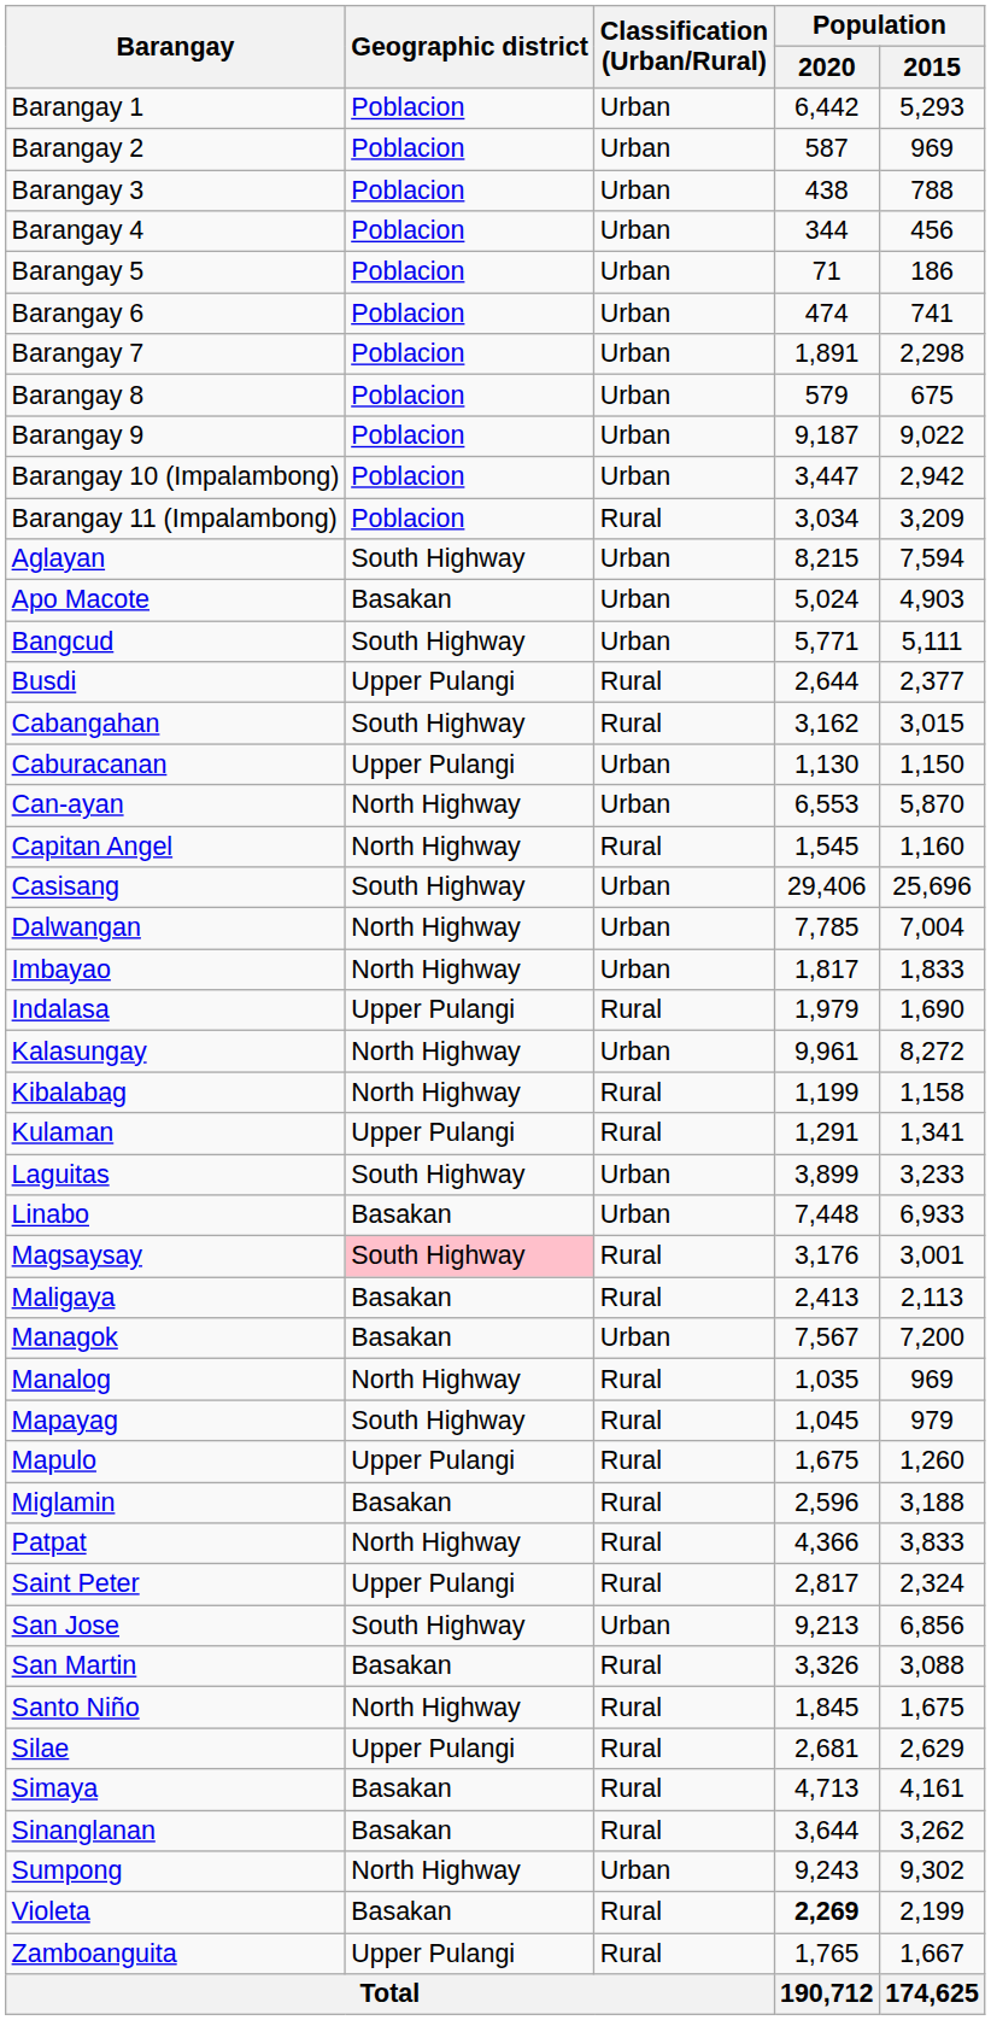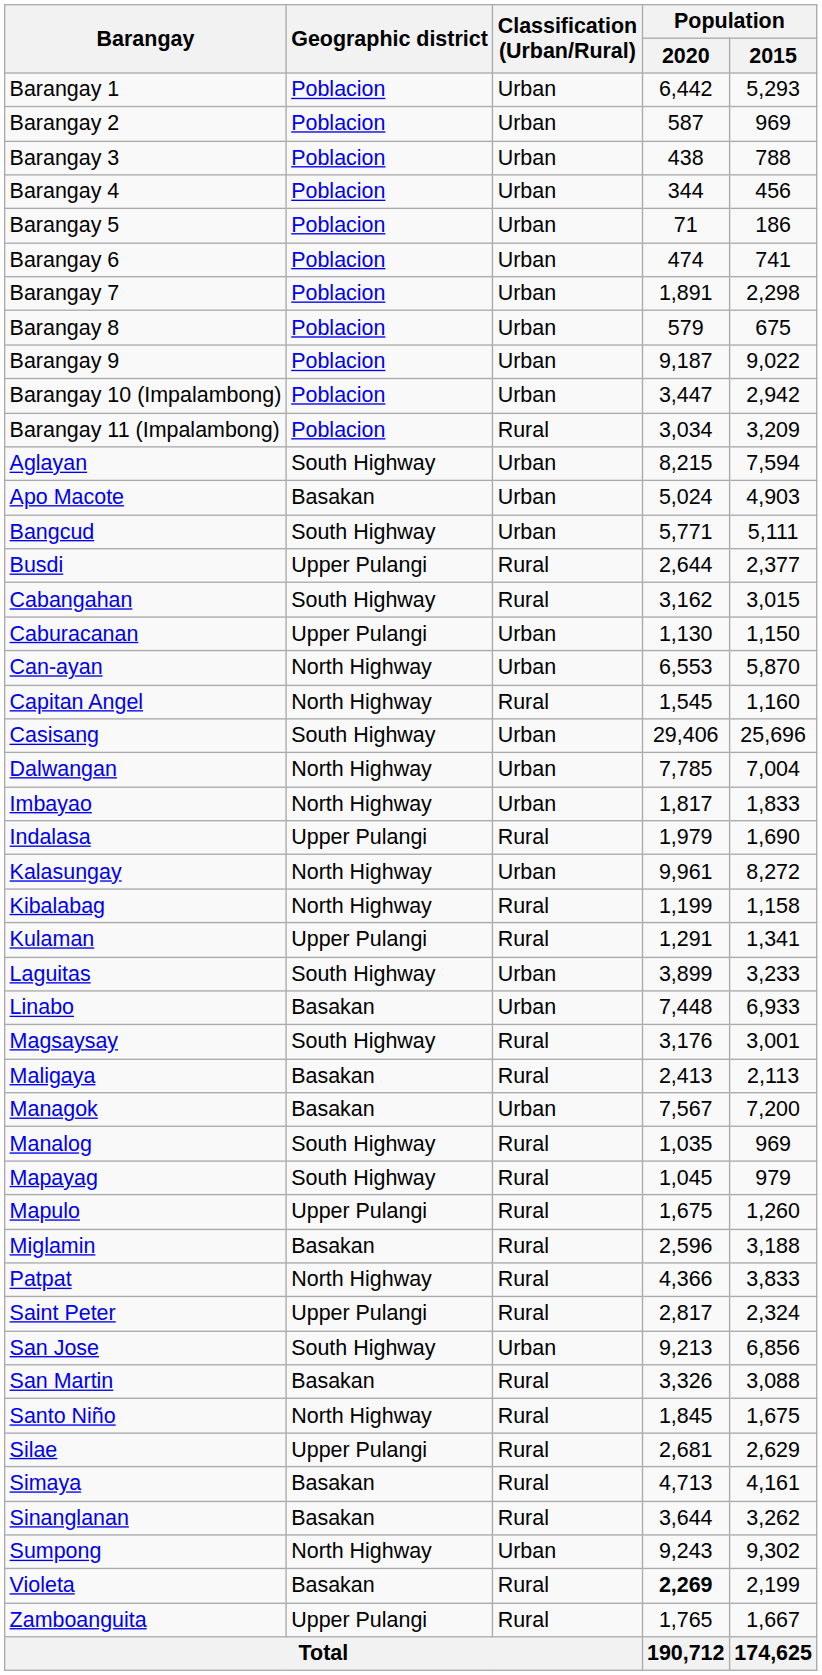 <table class="wikitable sortable">
 <tr>
 <th rowspan="2">Barangay</th>
 <th rowspan="2">Geographic district</th>
 <th rowspan="2">Classification<br>(Urban/Rural)</th>
 <th colspan="2">Population</th>
 </tr>
 <tr>
 <th>2020</th>
 <th>2015</th>
 </tr>
 <tr>
 <td>Barangay 1</td>
 <td><a href='#'>Poblacion</a></td>
 <td>Urban</td>
 <td align="center">6,442 </td>
 <td align="center">5,293</td>
 </tr>
 <tr>
 <td>Barangay 2</td>
 <td><a href='#'>Poblacion</a></td>
 <td>Urban</td>
 <td align="center">587 </td>
 <td align="center">969</td>
 </tr>
 <tr>
 <td>Barangay 3</td>
 <td><a href='#'>Poblacion</a></td>
 <td>Urban</td>
 <td align="center">438 </td>
 <td align="center">788</td>
 </tr>
 <tr>
 <td>Barangay 4</td>
 <td><a href='#'>Poblacion</a></td>
 <td>Urban</td>
 <td align="center">344 </td>
 <td align="center">456</td>
 </tr>
 <tr>
 <td>Barangay 5</td>
 <td><a href='#'>Poblacion</a></td>
 <td>Urban</td>
 <td align="center">71 </td>
 <td align="center">186</td>
 </tr>
 <tr>
 <td>Barangay 6</td>
 <td><a href='#'>Poblacion</a></td>
 <td>Urban</td>
 <td align="center">474 </td>
 <td align="center">741</td>
 </tr>
 <tr>
 <td>Barangay 7</td>
 <td><a href='#'>Poblacion</a></td>
 <td>Urban</td>
 <td align="center">1,891 </td>
 <td align="center">2,298</td>
 </tr>
 <tr>
 <td>Barangay 8</td>
 <td><a href='#'>Poblacion</a></td>
 <td>Urban</td>
 <td align="center">579 </td>
 <td align="center">675</td>
 </tr>
 <tr>
 <td>Barangay 9</td>
 <td><a href='#'>Poblacion</a></td>
 <td>Urban</td>
 <td align="center">9,187 </td>
 <td align="center">9,022</td>
 </tr>
 <tr>
 <td>Barangay 10 (Impalambong)</td>
 <td><a href='#'>Poblacion</a></td>
 <td>Urban</td>
 <td align="center">3,447 </td>
 <td align="center">2,942</td>
 </tr>
 <tr>
 <td>Barangay 11 (Impalambong)</td>
 <td><a href='#'>Poblacion</a></td>
 <td>Rural</td>
 <td align="center">3,034 </td>
 <td align="center">3,209</td>
 </tr>
 <tr>
 <td><a href='#'>Aglayan</a></td>
 <td>South Highway</td>
 <td>Urban</td>
 <td align="center">8,215 </td>
 <td align="center">7,594</td>
 </tr>
 <tr>
 <td><a href='#'>Apo Macote</a></td>
 <td>Basakan</td>
 <td>Urban</td>
 <td align="center">5,024 </td>
 <td align="center">4,903</td>
 </tr>
 <tr>
 <td><a href='#'>Bangcud</a></td>
 <td>South Highway</td>
 <td>Urban</td>
 <td align="center">5,771 </td>
 <td align="center">5,111</td>
 </tr>
 <tr>
 <td><a href='#'>Busdi</a></td>
 <td>Upper Pulangi</td>
 <td>Rural</td>
 <td align="center">2,644 </td>
 <td align="center">2,377</td>
 </tr>
 <tr>
 <td><a href='#'>Cabangahan</a></td>
 <td>South Highway</td>
 <td>Rural</td>
 <td align="center">3,162 </td>
 <td align="center">3,015</td>
 </tr>
 <tr>
 <td><a href='#'>Caburacanan</a></td>
 <td>Upper Pulangi</td>
 <td>Urban</td>
 <td align="center">1,130 </td>
 <td align="center">1,150</td>
 </tr>
 <tr>
 <td><a href='#'>Can-ayan</a></td>
 <td>North Highway</td>
 <td>Urban</td>
 <td align="center">6,553 </td>
 <td align="center">5,870</td>
 </tr>
 <tr>
 <td><a href='#'>Capitan Angel</a></td>
 <td>North Highway</td>
 <td>Rural</td>
 <td align="center">1,545 </td>
 <td align="center">1,160</td>
 </tr>
 <tr>
 <td><a href='#'>Casisang</a></td>
 <td>South Highway</td>
 <td>Urban</td>
 <td align="center">29,406 </td>
 <td align="center">25,696</td>
 </tr>
 <tr>
 <td><a href='#'>Dalwangan</a></td>
 <td>North Highway</td>
 <td>Urban</td>
 <td align="center">7,785 </td>
 <td align="center">7,004</td>
 </tr>
 <tr>
 <td><a href='#'>Imbayao</a></td>
 <td>North Highway</td>
 <td>Urban</td>
 <td align="center">1,817 </td>
 <td align="center">1,833</td>
 </tr>
 <tr>
 <td><a href='#'>Indalasa</a></td>
 <td>Upper Pulangi</td>
 <td>Rural</td>
 <td align="center">1,979 </td>
 <td align="center">1,690</td>
 </tr>
 <tr>
 <td><a href='#'>Kalasungay</a></td>
 <td>North Highway</td>
 <td>Urban</td>
 <td align="center">9,961 </td>
 <td align="center">8,272</td>
 </tr>
 <tr>
 <td><a href='#'>Kibalabag</a></td>
 <td>North Highway</td>
 <td>Rural</td>
 <td align="center">1,199 </td>
 <td align="center">1,158</td>
 </tr>
 <tr>
 <td><a href='#'>Kulaman</a></td>
 <td>Upper Pulangi</td>
 <td>Rural</td>
 <td align="center">1,291 </td>
 <td align="center">1,341</td>
 </tr>
 <tr>
 <td><a href='#'>Laguitas</a></td>
 <td>South Highway</td>
 <td>Urban</td>
 <td align="center">3,899 </td>
 <td align="center">3,233</td>
 </tr>
 <tr>
 <td><a href='#'>Linabo</a></td>
 <td>Basakan</td>
 <td>Urban</td>
 <td align="center">7,448 </td>
 <td align="center">6,933</td>
 </tr>
 <tr>
 <td><a href='#'>Magsaysay</a></td>
-<td style="background: pink;">South Highway</td>
+<td>South Highway</td>
 <td>Rural</td>
 <td align="center">3,176 </td>
 <td align="center">3,001</td>
 </tr>
 <tr>
 <td><a href='#'>Maligaya</a></td>
 <td>Basakan</td>
 <td>Rural</td>
 <td align="center">2,413 </td>
 <td align="center">2,113</td>
 </tr>
 <tr>
 <td><a href='#'>Managok</a></td>
 <td>Basakan</td>
 <td>Urban</td>
 <td align="center">7,567 </td>
 <td align="center">7,200</td>
 </tr>
 <tr>
 <td><a href='#'>Manalog</a></td>
-<td>North Highway</td>
+<td>South Highway</td>
 <td>Rural</td>
 <td align="center">1,035 </td>
 <td align="center">969</td>
 </tr>
 <tr>
 <td><a href='#'>Mapayag</a></td>
 <td>South Highway</td>
 <td>Rural</td>
 <td align="center">1,045 </td>
 <td align="center">979</td>
 </tr>
 <tr>
 <td><a href='#'>Mapulo</a></td>
 <td>Upper Pulangi</td>
 <td>Rural</td>
 <td align="center">1,675 </td>
 <td align="center">1,260</td>
 </tr>
 <tr>
 <td><a href='#'>Miglamin</a></td>
 <td>Basakan</td>
 <td>Rural</td>
 <td align="center">2,596 </td>
 <td align="center">3,188</td>
 </tr>
 <tr>
 <td><a href='#'>Patpat</a></td>
 <td>North Highway</td>
 <td>Rural</td>
 <td align="center">4,366 </td>
 <td align="center">3,833</td>
 </tr>
 <tr>
 <td><a href='#'>Saint Peter</a></td>
 <td>Upper Pulangi</td>
 <td>Rural</td>
 <td align="center">2,817 </td>
 <td align="center">2,324</td>
 </tr>
 <tr>
 <td><a href='#'>San Jose</a></td>
 <td>South Highway</td>
 <td>Urban</td>
 <td align="center">9,213 </td>
 <td align="center">6,856</td>
 </tr>
 <tr>
 <td><a href='#'>San Martin</a></td>
 <td>Basakan</td>
 <td>Rural</td>
 <td align="center">3,326 </td>
 <td align="center">3,088</td>
 </tr>
 <tr>
 <td><a href='#'>Santo Niño</a></td>
 <td>North Highway</td>
 <td>Rural</td>
 <td align="center">1,845 </td>
 <td align="center">1,675</td>
 </tr>
 <tr>
 <td><a href='#'>Silae</a></td>
 <td>Upper Pulangi</td>
 <td>Rural</td>
 <td align="center">2,681 </td>
 <td align="center">2,629</td>
 </tr>
 <tr>
 <td><a href='#'>Simaya</a></td>
 <td>Basakan</td>
 <td>Rural</td>
 <td align="center">4,713 </td>
 <td align="center">4,161</td>
 </tr>
 <tr>
 <td><a href='#'>Sinanglanan</a></td>
 <td>Basakan</td>
 <td>Rural</td>
 <td align="center">3,644 </td>
 <td align="center">3,262</td>
 </tr>
 <tr>
 <td><a href='#'>Sumpong</a></td>
 <td>North Highway</td>
 <td>Urban</td>
 <td align="center">9,243 </td>
 <td align="center">9,302</td>
 </tr>
 <tr>
 <td><a href='#'>Violeta</a></td>
 <td>Basakan</td>
 <td>Rural</td>
 <td align="center"><strong>2,269 </strong></td>
 <td align="center">2,199</td>
 </tr>
 <tr>
 <td><a href='#'>Zamboanguita</a></td>
 <td>Upper Pulangi</td>
 <td>Rural</td>
 <td align="center">1,765 </td>
 <td align="center">1,667</td>
 </tr>
 <tr>
 <th colspan="3">Total</th>
 <th>190,712</th>
 <th>174,625</th>
 </tr>
 </table>
